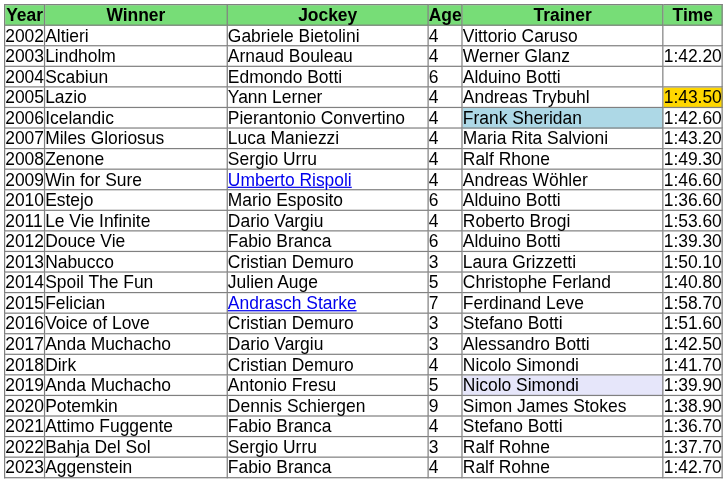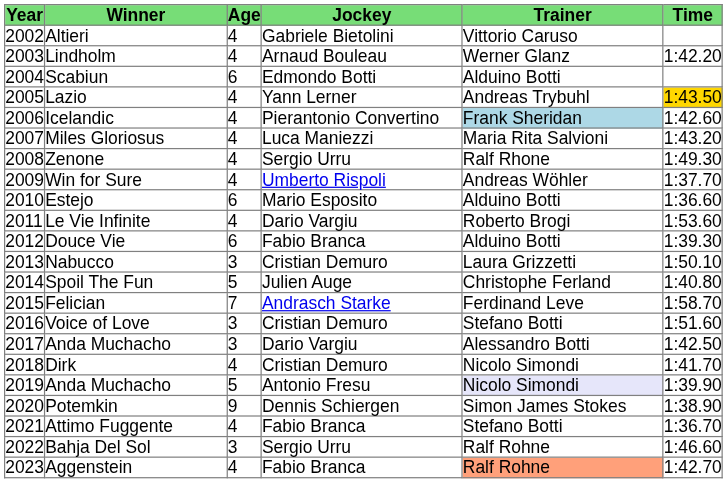 <table class = "sortable" | border="1" cellpadding="0" style="border-collapse: collapse; font-size:90%">
 <tr bgcolor="#77dd77" align="center">
 <th>Year</th>
 <th>Winner</th>
+<th>Age</th>
 <th>Jockey</th>
-<th>Age</th>
 <th>Trainer</th>
 <th>Time</th>
 </tr>
 <tr>
 <td>2002</td>
 <td width=150px>Altieri</td>
+<td>4</td>
 <td width=165px>Gabriele Bietolini</td>
-<td>4</td>
 <td width=165px>Vittorio Caruso</td>
 <td></td>
 </tr>
 <tr>
 <td>2003</td>
 <td>Lindholm</td>
+<td>4</td>
 <td>Arnaud Bouleau</td>
-<td>4</td>
 <td>Werner Glanz</td>
 <td>1:42.20</td>
 </tr>
 <tr>
 <td>2004</td>
 <td>Scabiun</td>
+<td>6</td>
 <td>Edmondo Botti</td>
-<td>6</td>
 <td>Alduino Botti</td>
 <td></td>
 </tr>
 <tr>
 <td>2005</td>
 <td>Lazio</td>
+<td>4</td>
 <td>Yann Lerner</td>
-<td>4</td>
 <td>Andreas Trybuhl</td>
 <td style="background: gold;">1:43.50</td>
 </tr>
 <tr>
 <td>2006</td>
 <td>Icelandic</td>
+<td>4</td>
 <td>Pierantonio Convertino</td>
-<td>4</td>
 <td style="background: lightblue;">Frank Sheridan</td>
 <td>1:42.60</td>
 </tr>
 <tr>
 <td>2007</td>
 <td>Miles Gloriosus</td>
+<td>4</td>
 <td>Luca Maniezzi</td>
-<td>4</td>
 <td>Maria Rita Salvioni</td>
 <td>1:43.20</td>
 </tr>
 <tr>
 <td>2008</td>
 <td>Zenone</td>
+<td>4</td>
 <td>Sergio Urru</td>
-<td>4</td>
 <td>Ralf Rhone</td>
 <td>1:49.30</td>
 </tr>
 <tr>
 <td>2009</td>
 <td>Win for Sure</td>
+<td>4</td>
 <td><a href='#'>Umberto Rispoli</a></td>
-<td>4</td>
 <td>Andreas Wöhler</td>
-<td>1:46.60</td>
+<td>1:37.70</td>
 </tr>
 <tr>
 <td>2010</td>
 <td>Estejo</td>
+<td>6</td>
 <td>Mario Esposito</td>
-<td>6</td>
 <td>Alduino Botti</td>
 <td>1:36.60</td>
 </tr>
 <tr>
 <td>2011</td>
 <td>Le Vie Infinite</td>
+<td>4</td>
 <td>Dario Vargiu</td>
-<td>4</td>
 <td>Roberto Brogi</td>
 <td>1:53.60</td>
 </tr>
 <tr>
 <td>2012</td>
 <td>Douce Vie</td>
+<td>6</td>
 <td>Fabio Branca</td>
-<td>6</td>
 <td>Alduino Botti</td>
 <td>1:39.30</td>
 </tr>
 <tr>
 <td>2013</td>
 <td>Nabucco</td>
+<td>3</td>
 <td>Cristian Demuro</td>
-<td>3</td>
 <td>Laura Grizzetti</td>
 <td>1:50.10</td>
 </tr>
 <tr>
 <td>2014</td>
 <td>Spoil The Fun</td>
+<td>5</td>
 <td>Julien Auge</td>
-<td>5</td>
 <td>Christophe Ferland</td>
 <td>1:40.80</td>
 </tr>
 <tr>
 <td>2015</td>
 <td>Felician</td>
+<td>7</td>
 <td><a href='#'>Andrasch Starke</a></td>
-<td>7</td>
 <td>Ferdinand Leve</td>
 <td>1:58.70</td>
 </tr>
 <tr>
 <td>2016</td>
 <td>Voice of Love</td>
+<td>3</td>
 <td>Cristian Demuro</td>
-<td>3</td>
 <td>Stefano Botti</td>
 <td>1:51.60</td>
 </tr>
 <tr>
 <td>2017</td>
 <td>Anda Muchacho</td>
+<td>3</td>
 <td>Dario Vargiu</td>
-<td>3</td>
 <td>Alessandro Botti</td>
 <td>1:42.50</td>
 </tr>
 <tr>
 <td>2018</td>
 <td>Dirk</td>
+<td>4</td>
 <td>Cristian Demuro</td>
-<td>4</td>
 <td>Nicolo Simondi</td>
 <td>1:41.70</td>
 </tr>
 <tr>
 <td>2019</td>
 <td>Anda Muchacho</td>
+<td>5</td>
 <td>Antonio Fresu</td>
-<td>5</td>
 <td style="background: lavender;">Nicolo Simondi</td>
 <td>1:39.90</td>
 </tr>
 <tr>
 <td>2020</td>
 <td>Potemkin</td>
+<td>9</td>
 <td>Dennis Schiergen</td>
-<td>9</td>
 <td>Simon James Stokes</td>
 <td>1:38.90</td>
 </tr>
 <tr>
 <td>2021</td>
 <td>Attimo Fuggente</td>
+<td>4</td>
 <td>Fabio Branca</td>
-<td>4</td>
 <td>Stefano Botti</td>
 <td>1:36.70</td>
 </tr>
 <tr>
 <td>2022</td>
 <td>Bahja Del Sol</td>
+<td>3</td>
 <td>Sergio Urru</td>
-<td>3</td>
 <td>Ralf Rohne</td>
-<td>1:37.70</td>
+<td>1:46.60</td>
 </tr>
 <tr>
 <td>2023</td>
 <td>Aggenstein</td>
+<td>4</td>
 <td>Fabio Branca</td>
-<td>4</td>
-<td>Ralf Rohne</td>
+<td style="background: lightsalmon;">Ralf Rohne</td>
 <td>1:42.70</td>
 </tr>
 </table>
